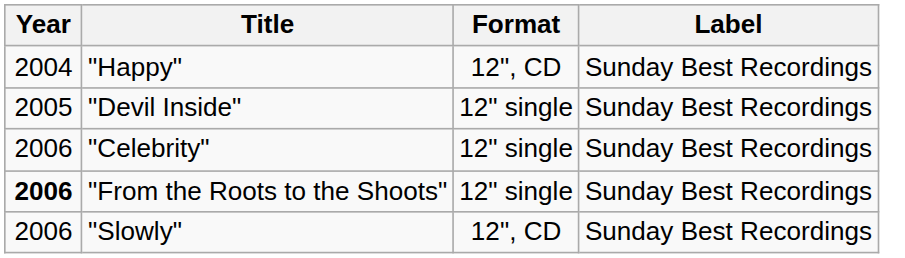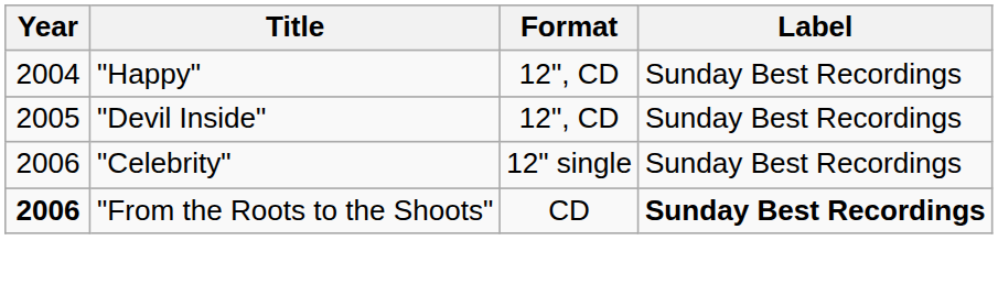 <table class="wikitable">
 <tr>
 <th width="40">Year</th>
 <th>Title</th>
 <th>Format</th>
 <th>Label</th>
 </tr>
 <tr>
 <td align="center" valign="top">2004</td>
 <td align="left" valign="top">"Happy"</td>
 <td align="center" valign="top">12", CD</td>
 <td align="left" valign="top">Sunday Best Recordings</td>
 </tr>
 <tr>
 <td align="center" valign="top">2005</td>
 <td align="left" valign="top">"Devil Inside"</td>
-<td align="center" valign="top">12" single</td>
+<td align="center" valign="top">12", CD</td>
 <td align="left" valign="top">Sunday Best Recordings</td>
 </tr>
 <tr>
 <td align="center" valign="top">2006</td>
 <td align="left" valign="top">"Celebrity"</td>
 <td align="center" valign="top">12" single</td>
 <td align="left" valign="top">Sunday Best Recordings</td>
 </tr>
 <tr>
 <td align="center" valign="top"><strong>2006</strong></td>
 <td align="left" valign="top">"From the Roots to the Shoots"</td>
-<td align="center" valign="top">12" single</td>
-<td align="left" valign="top">Sunday Best Recordings</td>
-</tr>
-<tr>
-<td align="center" valign="top">2006</td>
-<td align="left" valign="top">"Slowly"</td>
-<td align="center" valign="top">12", CD</td>
-<td align="left" valign="top">Sunday Best Recordings</td>
+<td align="center" valign="top">CD</td>
+<td align="left" valign="top"><strong>Sunday Best Recordings</strong></td>
 </tr>
 </table>
